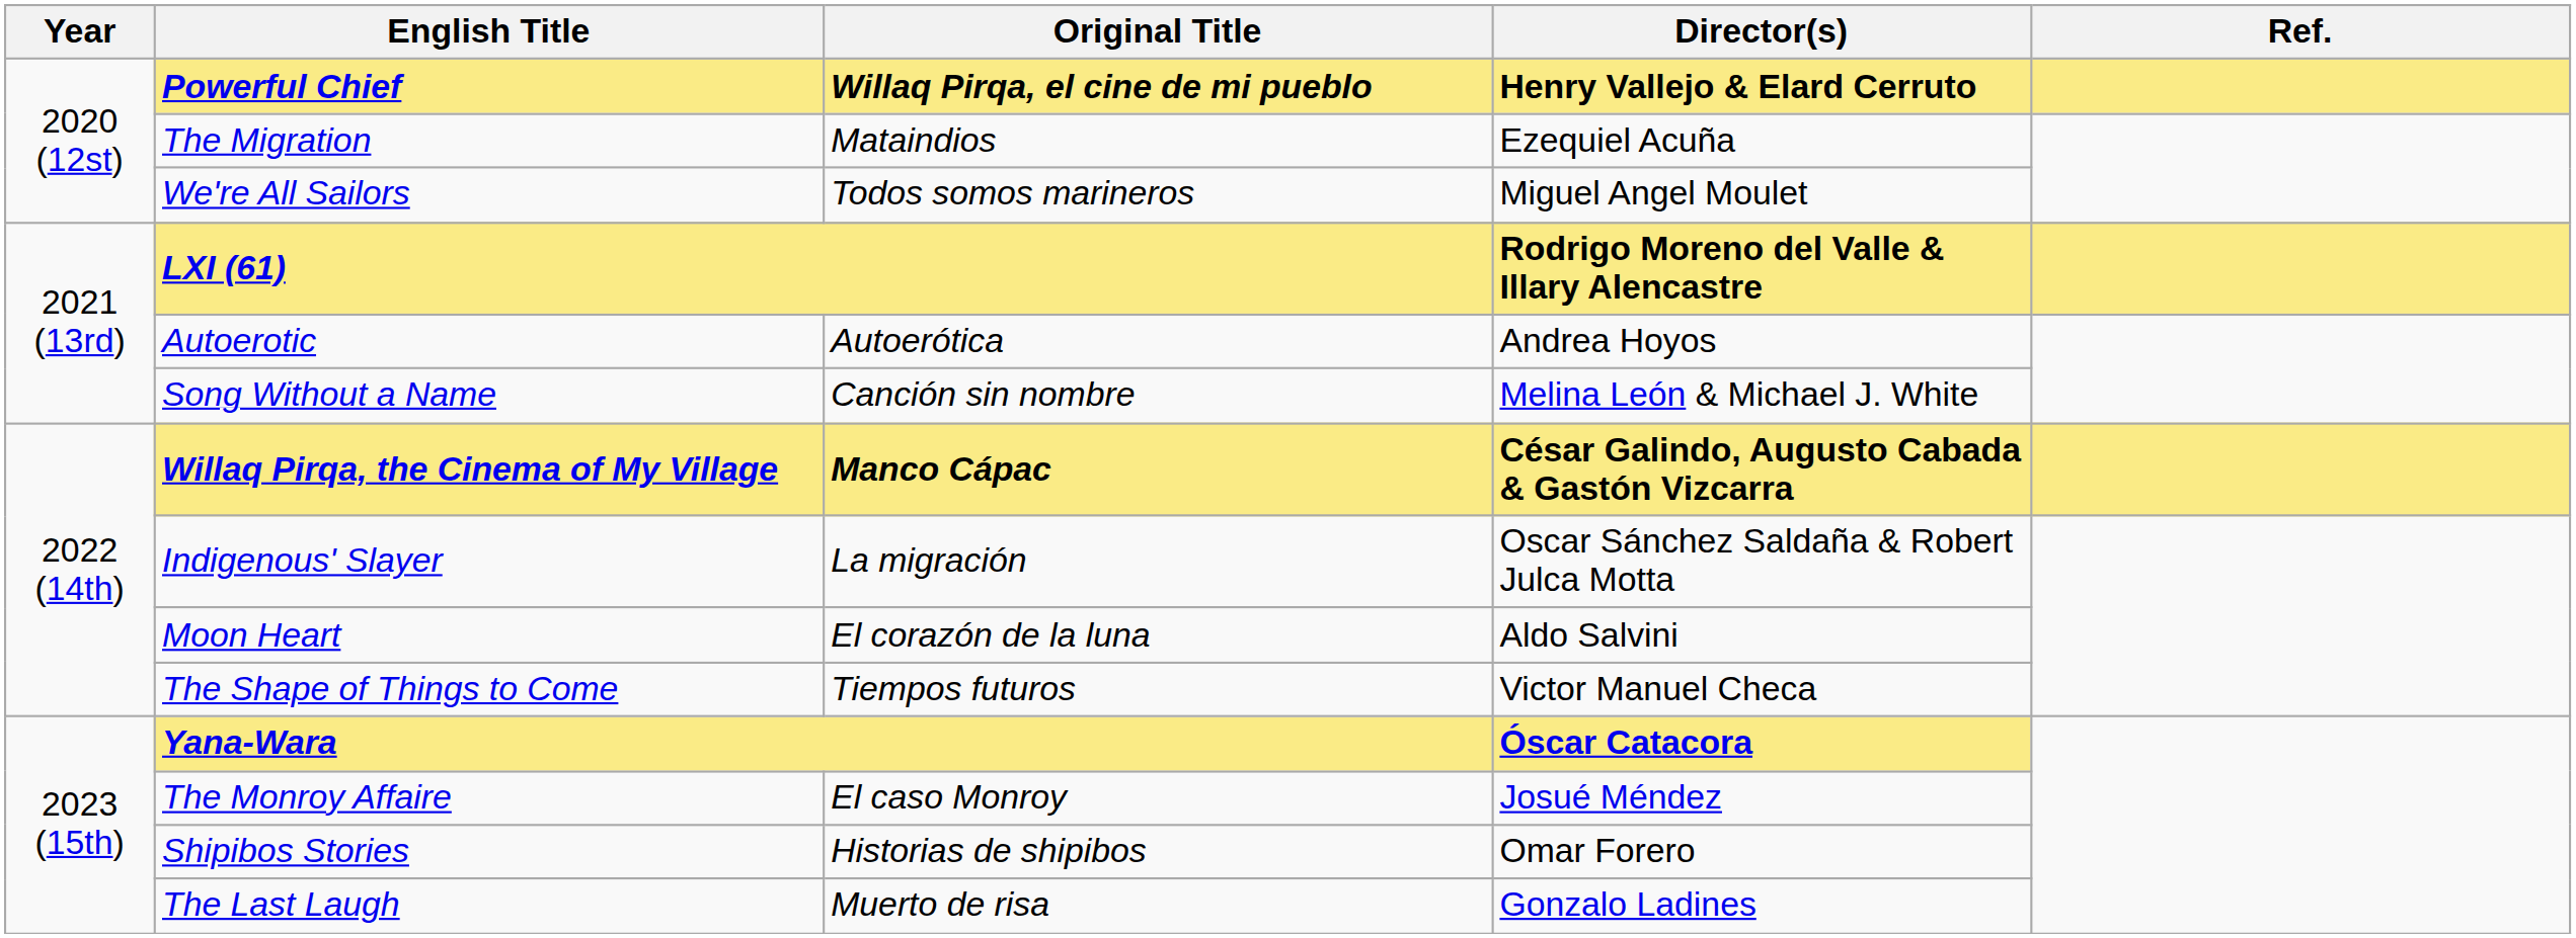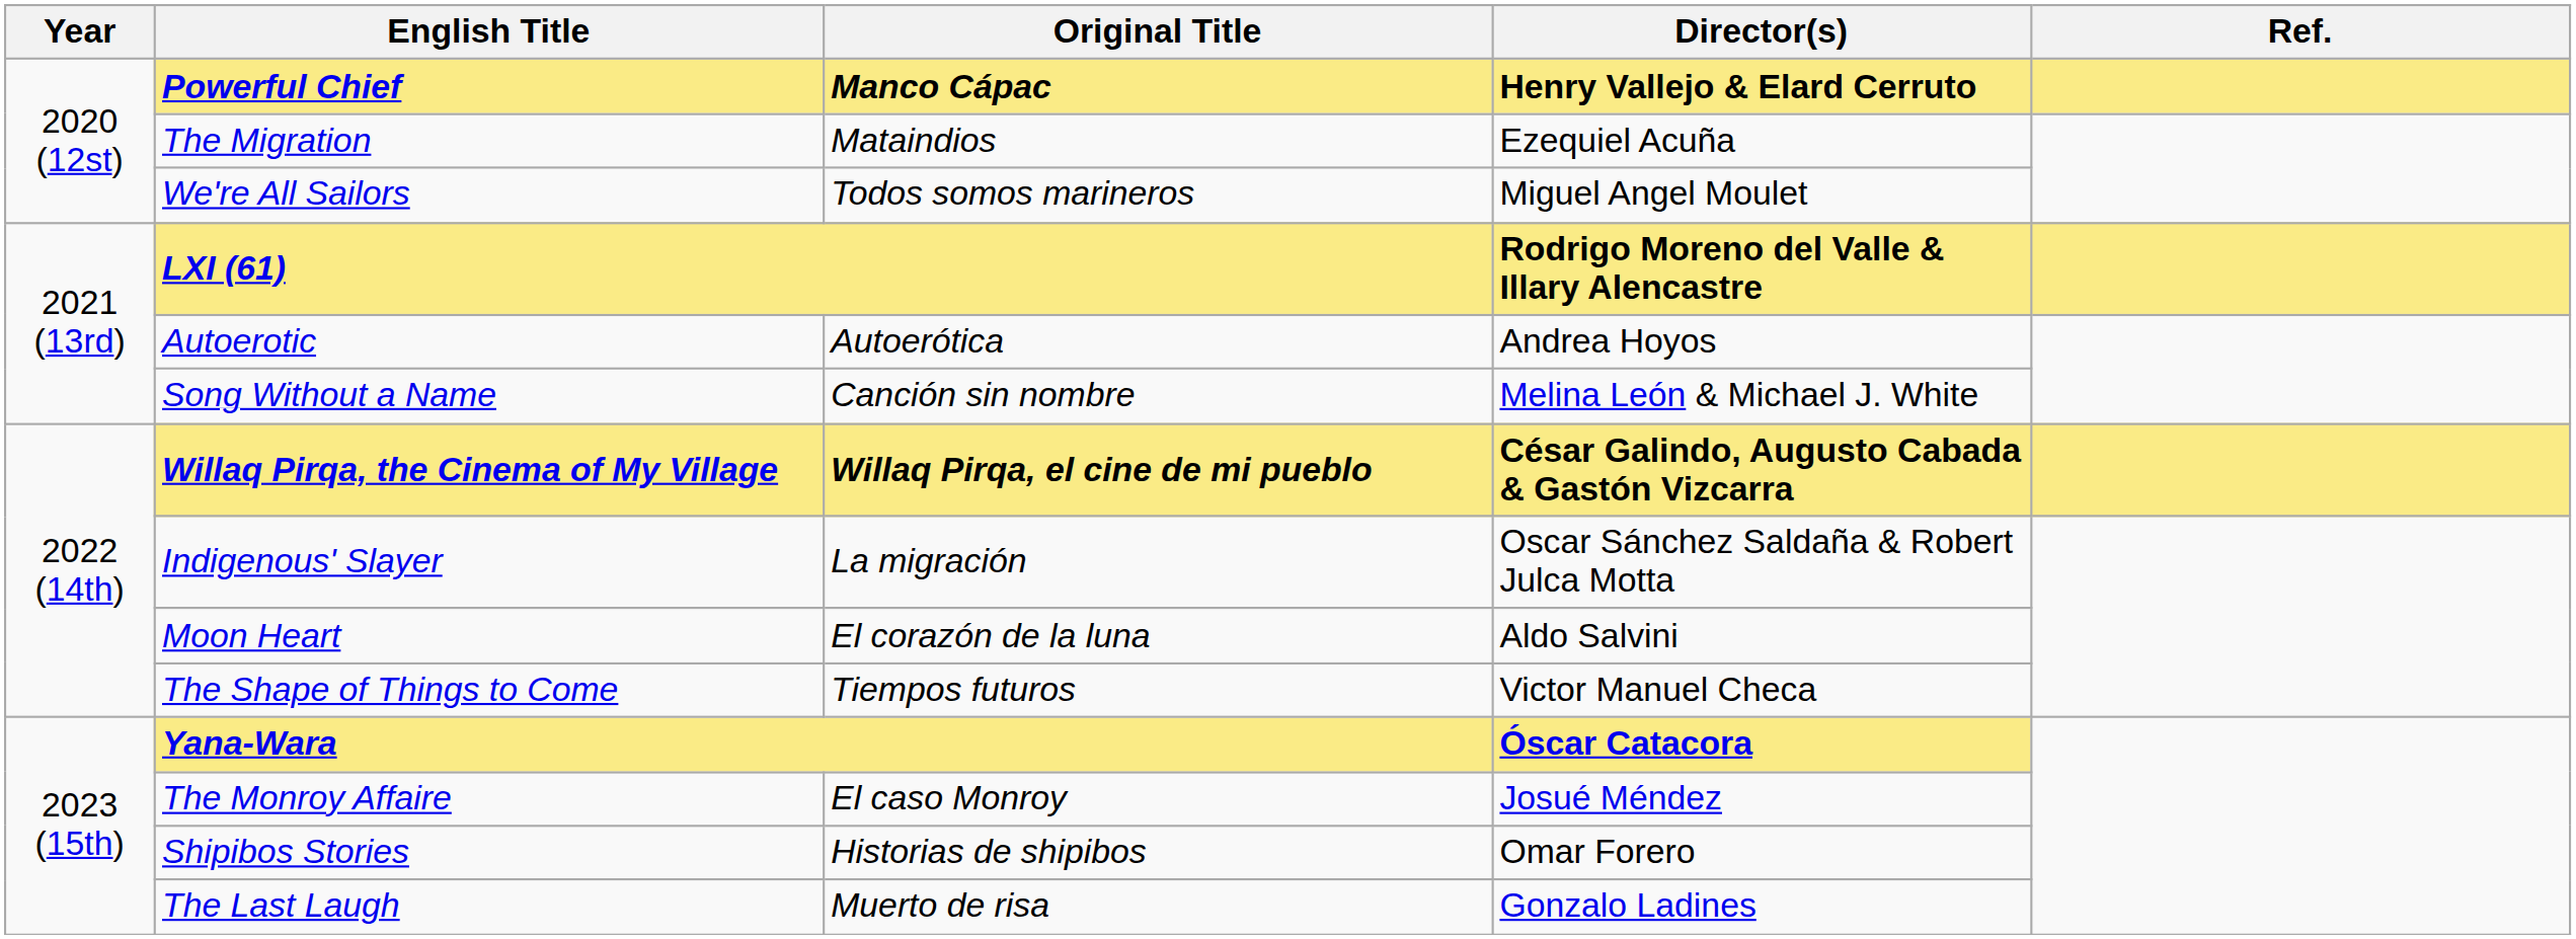 <table class="wikitable" width="95%" cellpadding="5">
 <tr>
 <th width="50"><strong>Year</strong></th>
 <th width="250"><strong>English Title</strong></th>
 <th width="250"><strong>Original Title</strong></th>
 <th width="200"><strong>Director(s)</strong></th>
 <th width="200">Ref.</th>
 </tr>
 <tr>
 <td rowspan="3" style="text-align:center;">2020<br>(<a href='#'>12st</a>)</td>
 <td style="background:#FAEB86"><strong><em><a href='#'>Powerful Chief</a></em></strong></td>
-<td style="background:#FAEB86"><strong><em>Willaq Pirqa, el cine de mi pueblo</em></strong></td>
+<td style="background:#FAEB86"><strong><em>Manco Cápac</em></strong></td>
 <td style="background:#FAEB86"><strong>Henry Vallejo & Elard Cerruto</strong></td>
 <td style="background:#FAEB86"></td>
 </tr>
 <tr>
 <td><em><a href='#'>The Migration</a></em></td>
 <td><em>Mataindios</em></td>
 <td>Ezequiel Acuña</td>
 <td rowspan="2"></td>
 </tr>
 <tr>
 <td><em><a href='#'>We're All Sailors</a></em></td>
 <td><em>Todos somos marineros</em></td>
 <td>Miguel Angel Moulet</td>
 </tr>
 <tr>
 <td rowspan="3" style="text-align:center;">2021<br>(<a href='#'>13rd</a>)</td>
 <td colspan="2" style="background:#FAEB86"><strong><em><a href='#'>LXI (61)</a></em></strong></td>
 <td style="background:#FAEB86"><strong>Rodrigo Moreno del Valle & Illary Alencastre</strong></td>
 <td style="background:#FAEB86"></td>
 </tr>
 <tr>
 <td><em><a href='#'>Autoerotic</a></em></td>
 <td><em>Autoerótica</em></td>
 <td>Andrea Hoyos</td>
 <td rowspan="2"></td>
 </tr>
 <tr>
 <td><em><a href='#'>Song Without a Name</a></em></td>
 <td><em>Canción sin nombre</em></td>
 <td><a href='#'>Melina León</a> & Michael J. White</td>
 </tr>
 <tr>
 <td rowspan="4" style="text-align:center;">2022<br>(<a href='#'>14th</a>)</td>
 <td style="background:#FAEB86"><strong><em><a href='#'>Willaq Pirqa, the Cinema of My Village</a></em></strong></td>
-<td style="background:#FAEB86"><strong><em>Manco Cápac</em></strong></td>
+<td style="background:#FAEB86"><strong><em>Willaq Pirqa, el cine de mi pueblo</em></strong></td>
 <td style="background:#FAEB86"><strong>César Galindo, Augusto Cabada & Gastón Vizcarra</strong></td>
 <td style="background:#FAEB86"></td>
 </tr>
 <tr>
 <td><em><a href='#'>Indigenous' Slayer</a></em></td>
 <td><em>La migración</em></td>
 <td>Oscar Sánchez Saldaña & Robert Julca Motta</td>
 <td rowspan="3"></td>
 </tr>
 <tr>
 <td><em><a href='#'>Moon Heart</a></em></td>
 <td><em>El corazón de la luna</em></td>
 <td>Aldo Salvini</td>
 </tr>
 <tr>
 <td><em><a href='#'>The Shape of Things to Come</a></em></td>
 <td><em>Tiempos futuros</em></td>
 <td>Victor Manuel Checa</td>
 </tr>
 <tr>
 <td rowspan="4" style="text-align:center;">2023<br>(<a href='#'>15th</a>)</td>
 <td colspan="2" style="background:#FAEB86"><strong><em><a href='#'>Yana-Wara</a></em></strong></td>
 <td style="background:#FAEB86"><strong><a href='#'>Óscar Catacora</a></strong></td>
 <td rowspan="4"></td>
 </tr>
 <tr>
 <td><em><a href='#'>The Monroy Affaire</a></em></td>
 <td><em>El caso Monroy</em></td>
 <td><a href='#'>Josué Méndez</a></td>
 </tr>
 <tr>
 <td><em><a href='#'>Shipibos Stories</a></em></td>
 <td><em>Historias de shipibos</em></td>
 <td>Omar Forero</td>
 </tr>
 <tr>
 <td><em><a href='#'>The Last Laugh</a></em></td>
 <td><em>Muerto de risa</em></td>
 <td><a href='#'>Gonzalo Ladines</a></td>
 </tr>
 <tr>
 </tr>
 </table>
